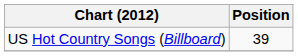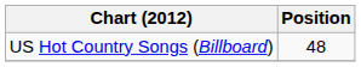 <table class="wikitable sortable">
 <tr>
 <th scope="col">Chart (2012)</th>
 <th scope="col">Position</th>
 </tr>
 <tr>
 <td>US <a href='#'>Hot Country Songs</a> (<em><a href='#'>Billboard</a></em>)</td>
-<td align="center">39</td>
+<td align="center">48</td>
 </tr>
 <tr>
 </tr>
 </table>
